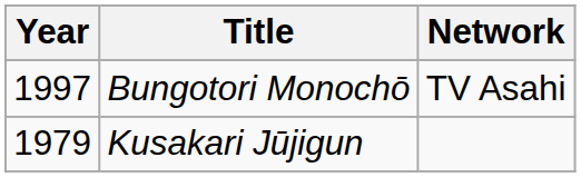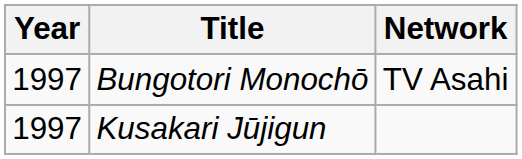 <table class="wikitable">
 <tr>
 <th>Year</th>
 <th>Title</th>
 <th>Network</th>
 </tr>
 <tr>
 <td>1997</td>
 <td><em>Bungotori Monochō</em></td>
 <td>TV Asahi</td>
 </tr>
 <tr>
-<td>1979</td>
+<td>1997</td>
 <td><em>Kusakari Jūjigun</em></td>
 <td></td>
 </tr>
 </table>
